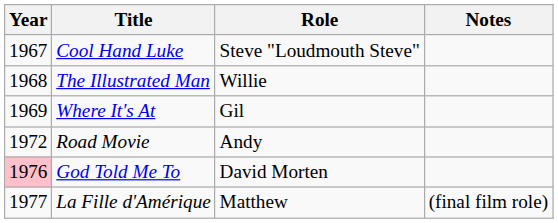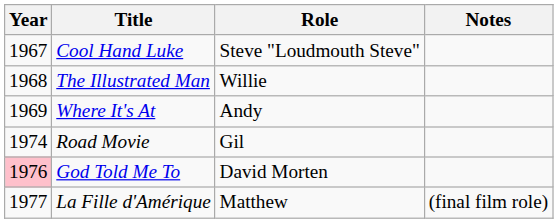 <table class="wikitable">
 <tr>
 <th>Year</th>
 <th>Title</th>
 <th>Role</th>
 <th class="unsortable">Notes</th>
 </tr>
 <tr>
 <td>1967</td>
 <td><em><a href='#'>Cool Hand Luke</a></em></td>
 <td>Steve "Loudmouth Steve"</td>
 <td></td>
 </tr>
 <tr>
 <td>1968</td>
 <td><em><a href='#'>The Illustrated Man</a></em></td>
 <td>Willie</td>
 <td></td>
 </tr>
 <tr>
 <td>1969</td>
 <td><em><a href='#'>Where It's At</a></em></td>
-<td>Gil</td>
+<td>Andy</td>
 <td></td>
 </tr>
 <tr>
-<td>1972</td>
+<td>1974</td>
 <td><em>Road Movie</em></td>
-<td>Andy</td>
+<td>Gil</td>
 <td></td>
 </tr>
 <tr>
 <td style="background: pink;">1976</td>
 <td><em><a href='#'>God Told Me To</a></em></td>
 <td>David Morten</td>
 <td></td>
 </tr>
 <tr>
 <td>1977</td>
 <td><em>La Fille d'Amérique</em></td>
 <td>Matthew</td>
 <td>(final film role)</td>
 </tr>
 </table>
